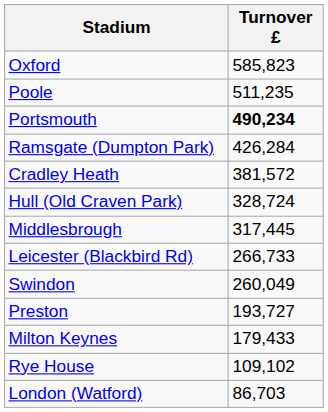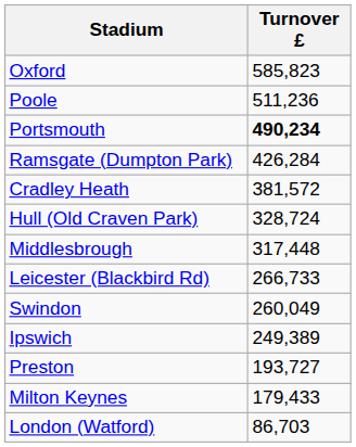 <table class="wikitable">
 <tr>
 <th width=200>Stadium</th>
 <th width=80>Turnover £</th>
 </tr>
 <tr>
 <td><a href='#'>Oxford</a></td>
 <td>585,823</td>
 </tr>
 <tr>
 <td><a href='#'>Poole</a></td>
-<td>511,235</td>
+<td>511,236</td>
 </tr>
 <tr>
 <td><a href='#'>Portsmouth</a></td>
 <td><strong>490,234</strong></td>
 </tr>
 <tr>
 <td><a href='#'>Ramsgate (Dumpton Park)</a></td>
 <td>426,284</td>
 </tr>
 <tr>
 <td><a href='#'>Cradley Heath</a></td>
 <td>381,572</td>
 </tr>
 <tr>
 <td><a href='#'>Hull (Old Craven Park)</a></td>
 <td>328,724</td>
 </tr>
 <tr>
 <td><a href='#'>Middlesbrough</a></td>
-<td>317,445</td>
+<td>317,448</td>
 </tr>
 <tr>
 <td><a href='#'>Leicester (Blackbird Rd)</a></td>
 <td>266,733</td>
 </tr>
 <tr>
 <td><a href='#'>Swindon</a></td>
 <td>260,049</td>
 </tr>
 <tr>
+<td><a href='#'>Ipswich</a></td>
+<td>249,389</td>
+</tr>
+<tr>
 <td><a href='#'>Preston</a></td>
 <td>193,727</td>
 </tr>
 <tr>
 <td><a href='#'>Milton Keynes</a></td>
 <td>179,433</td>
 </tr>
 <tr>
-<td><a href='#'>Rye House</a></td>
-<td>109,102</td>
-</tr>
-<tr>
 <td><a href='#'>London (Watford)</a></td>
 <td>86,703</td>
 </tr>
 </table>
